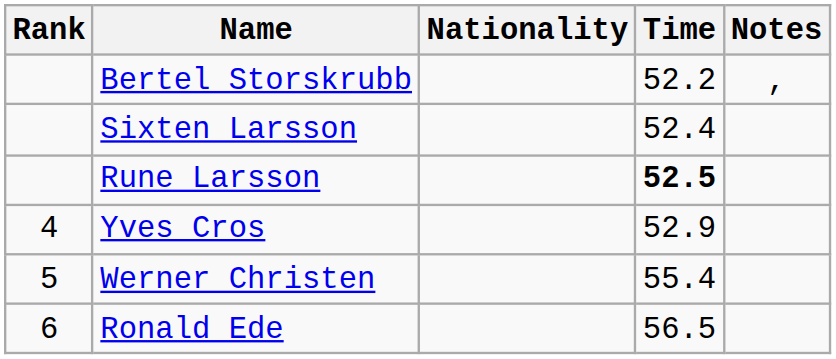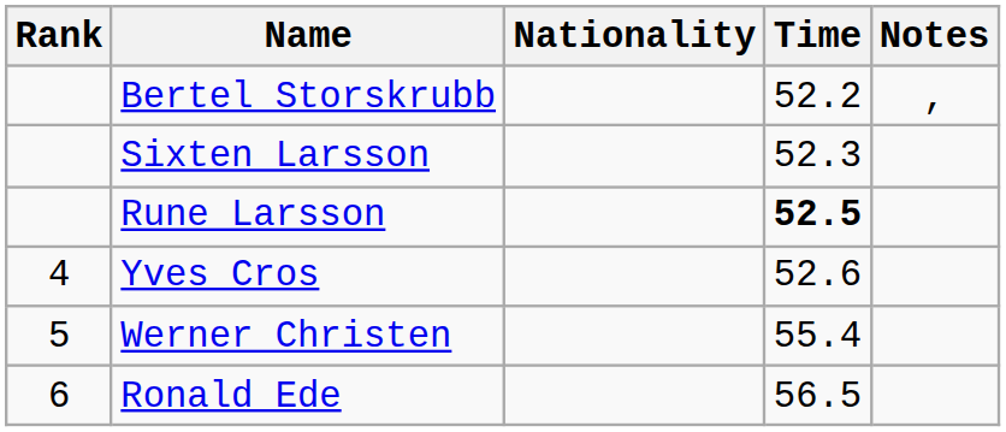 <table class="wikitable sortable" style="text-align:center">
 <tr>
 <th>Rank</th>
 <th>Name</th>
 <th>Nationality</th>
 <th>Time</th>
 <th>Notes</th>
 </tr>
 <tr>
 <td></td>
 <td align=left><a href='#'>Bertel Storskrubb</a></td>
 <td align=left></td>
 <td>52.2</td>
 <td>, </td>
 </tr>
 <tr>
 <td></td>
 <td align=left><a href='#'>Sixten Larsson</a></td>
 <td align=left></td>
-<td>52.4</td>
+<td>52.3</td>
 <td></td>
 </tr>
 <tr>
 <td></td>
 <td align=left><a href='#'>Rune Larsson</a></td>
 <td align=left></td>
 <td><strong>52.5</strong></td>
 <td></td>
 </tr>
 <tr>
 <td>4</td>
 <td align=left><a href='#'>Yves Cros</a></td>
 <td align=left></td>
-<td>52.9</td>
+<td>52.6</td>
 <td></td>
 </tr>
 <tr>
 <td>5</td>
 <td align=left><a href='#'>Werner Christen</a></td>
 <td align=left></td>
 <td>55.4</td>
 <td></td>
 </tr>
 <tr>
 <td>6</td>
 <td align=left><a href='#'>Ronald Ede</a></td>
 <td align=left></td>
 <td>56.5</td>
 <td></td>
 </tr>
 </table>
